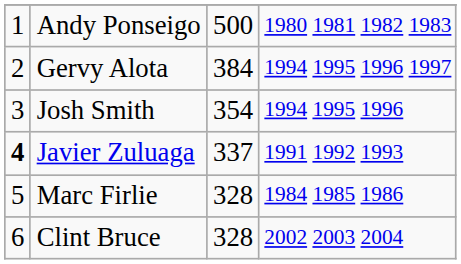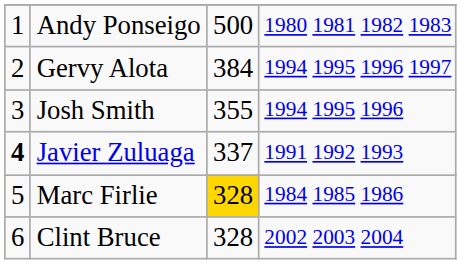 <table class="wikitable">
 <tr>
 </tr>
 <tr>
 <td>1</td>
 <td>Andy Ponseigo</td>
 <td>500</td>
 <td style="font-size:80%;"><a href='#'>1980</a> <a href='#'>1981</a> <a href='#'>1982</a> <a href='#'>1983</a></td>
 </tr>
 <tr>
 <td>2</td>
 <td>Gervy Alota</td>
 <td>384</td>
 <td style="font-size:80%;"><a href='#'>1994</a> <a href='#'>1995</a> <a href='#'>1996</a> <a href='#'>1997</a></td>
 </tr>
 <tr>
 <td>3</td>
 <td>Josh Smith</td>
-<td>354</td>
+<td>355</td>
 <td style="font-size:80%;"><a href='#'>1994</a> <a href='#'>1995</a> <a href='#'>1996</a></td>
 </tr>
 <tr>
 <td><strong>4</strong></td>
 <td><a href='#'>Javier Zuluaga</a></td>
 <td>337</td>
 <td style="font-size:80%;"><a href='#'>1991</a> <a href='#'>1992</a> <a href='#'>1993</a></td>
 </tr>
 <tr>
 <td>5</td>
 <td>Marc Firlie</td>
-<td>328</td>
+<td style="background: gold;">328</td>
 <td style="font-size:80%;"><a href='#'>1984</a> <a href='#'>1985</a> <a href='#'>1986</a></td>
 </tr>
 <tr>
 <td>6</td>
 <td>Clint Bruce</td>
 <td>328</td>
 <td style="font-size:80%;"><a href='#'>2002</a> <a href='#'>2003</a> <a href='#'>2004</a></td>
 </tr>
 </table>
